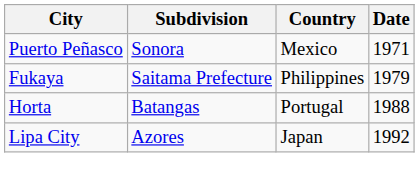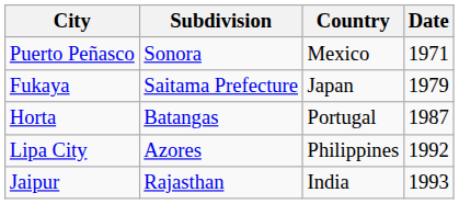 <table class="wikitable sortable">
 <tr>
 <th>City</th>
 <th>Subdivision</th>
 <th>Country</th>
 <th>Date</th>
 </tr>
 <tr>
 <td><a href='#'>Puerto Peñasco</a></td>
 <td><a href='#'>Sonora</a></td>
 <td>Mexico</td>
 <td>1971</td>
 </tr>
 <tr>
 <td><a href='#'>Fukaya</a></td>
 <td><a href='#'>Saitama Prefecture</a></td>
-<td>Philippines</td>
+<td>Japan</td>
 <td>1979</td>
 </tr>
 <tr>
 <td><a href='#'>Horta</a></td>
 <td><a href='#'>Batangas</a></td>
 <td>Portugal</td>
-<td>1988</td>
+<td>1987</td>
 </tr>
 <tr>
 <td><a href='#'>Lipa City</a></td>
 <td><a href='#'>Azores</a></td>
-<td>Japan</td>
+<td>Philippines</td>
 <td>1992</td>
 </tr>
+<tr>
+<td><a href='#'>Jaipur</a></td>
+<td><a href='#'>Rajasthan</a></td>
+<td>India</td>
+<td>1993</td>
+</tr>
 </table>
